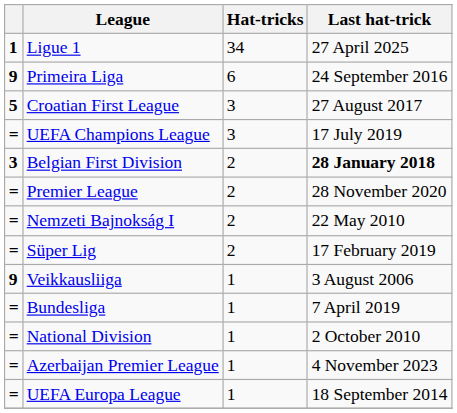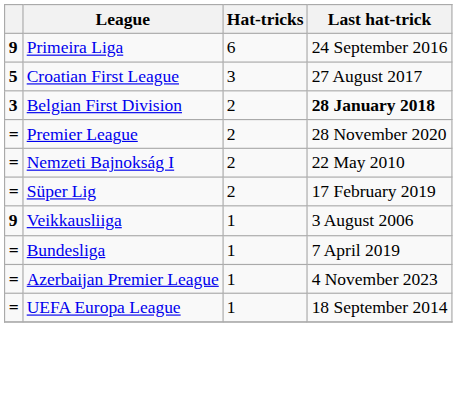 <table class="wikitable plainrowheaders sortable" style="text-align:left;font-size:95%">
 <tr>
 <th></th>
 <th>League</th>
 <th>Hat-tricks</th>
 <th>Last hat-trick</th>
-</tr>
-<tr>
-<td style="font-weight:bold;">1</td>
-<td><a href='#'>Ligue 1</a></td>
-<td>34</td>
-<td>27 April 2025</td>
 </tr>
 <tr>
 <td style="font-weight:bold;">9</td>
 <td><a href='#'>Primeira Liga</a></td>
 <td>6</td>
 <td>24 September 2016</td>
 </tr>
 <tr>
 <td style="font-weight:bold;">5</td>
 <td><a href='#'>Croatian First League</a></td>
 <td>3</td>
 <td>27 August 2017</td>
-</tr>
-<tr>
-<td style="font-weight:bold;">=</td>
-<td><a href='#'>UEFA Champions League</a></td>
-<td>3</td>
-<td>17 July 2019</td>
 </tr>
 <tr>
 <td style="font-weight:bold;">3</td>
 <td><a href='#'>Belgian First Division</a></td>
 <td>2</td>
 <td><strong>28 January 2018</strong></td>
 </tr>
 <tr>
 <td style="font-weight:bold;">=</td>
 <td><a href='#'>Premier League</a></td>
 <td>2</td>
 <td>28 November 2020</td>
 </tr>
 <tr>
 <td style="font-weight:bold;">=</td>
 <td><a href='#'>Nemzeti Bajnokság I</a></td>
 <td>2</td>
 <td>22 May 2010</td>
 </tr>
 <tr>
 <td style="font-weight:bold;">=</td>
 <td><a href='#'>Süper Lig</a></td>
 <td>2</td>
 <td>17 February 2019</td>
 </tr>
 <tr>
 <td style="font-weight:bold;">9</td>
 <td><a href='#'>Veikkausliiga</a></td>
 <td>1</td>
 <td>3 August 2006</td>
 </tr>
 <tr>
 <td style="font-weight:bold;">=</td>
 <td><a href='#'>Bundesliga</a></td>
 <td>1</td>
 <td>7 April 2019</td>
 </tr>
 <tr>
 <td style="font-weight:bold;">=</td>
-<td><a href='#'>National Division</a></td>
-<td>1</td>
-<td>2 October 2010</td>
-</tr>
-<tr>
-<td style="font-weight:bold;">=</td>
 <td><a href='#'>Azerbaijan Premier League</a></td>
 <td>1</td>
 <td>4 November 2023</td>
 </tr>
 <tr>
 <td style="font-weight:bold;">=</td>
 <td><a href='#'>UEFA Europa League</a></td>
 <td>1</td>
 <td>18 September 2014</td>
 </tr>
 <tr>
 </tr>
 </table>
